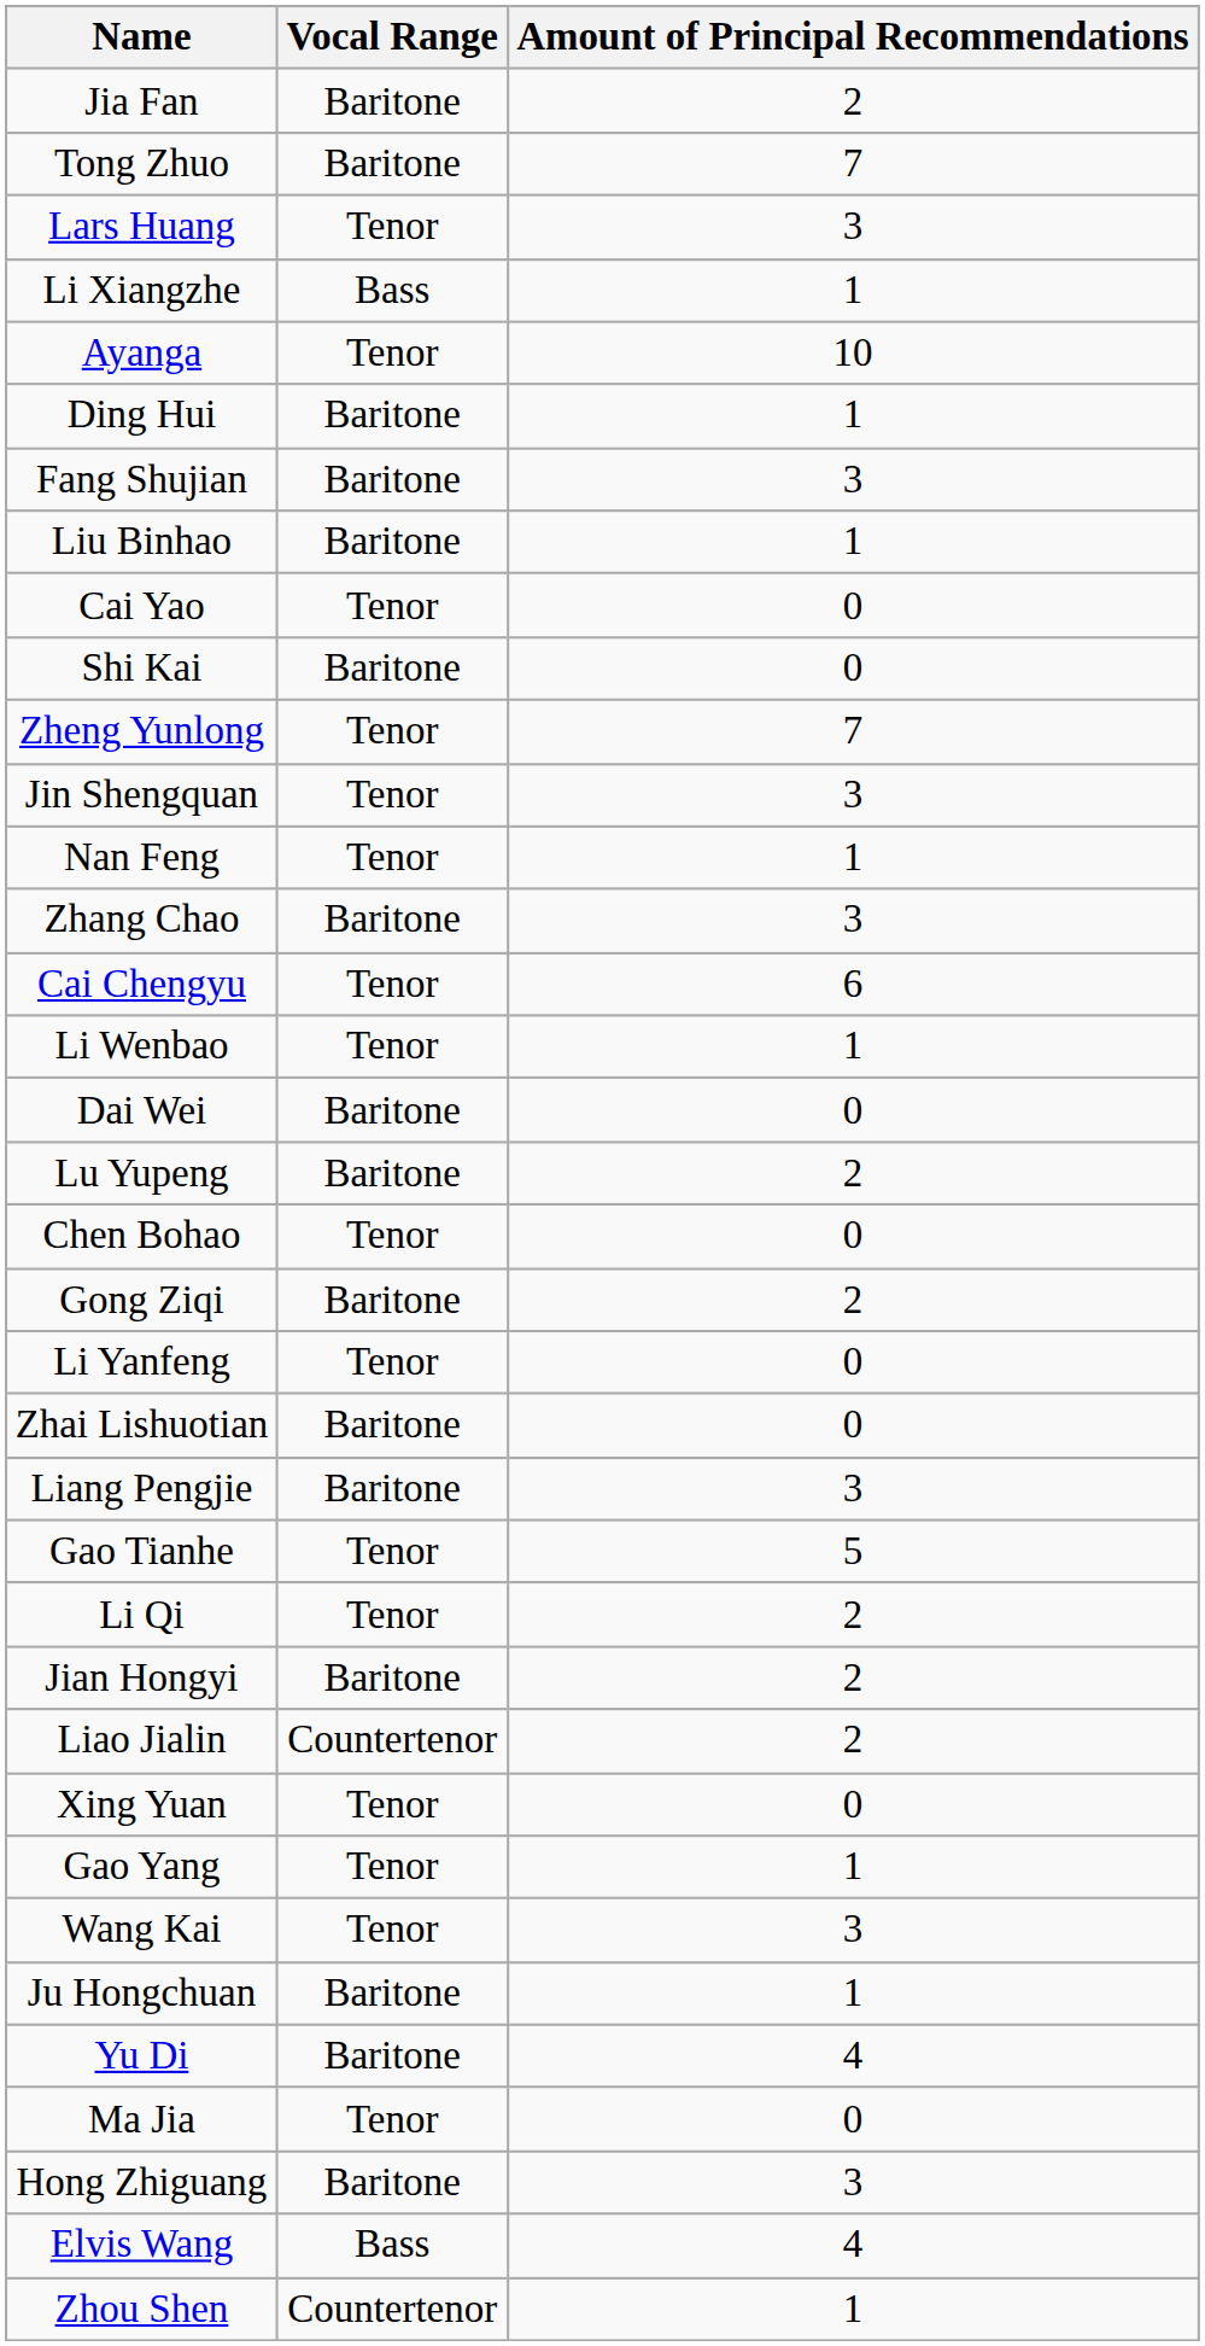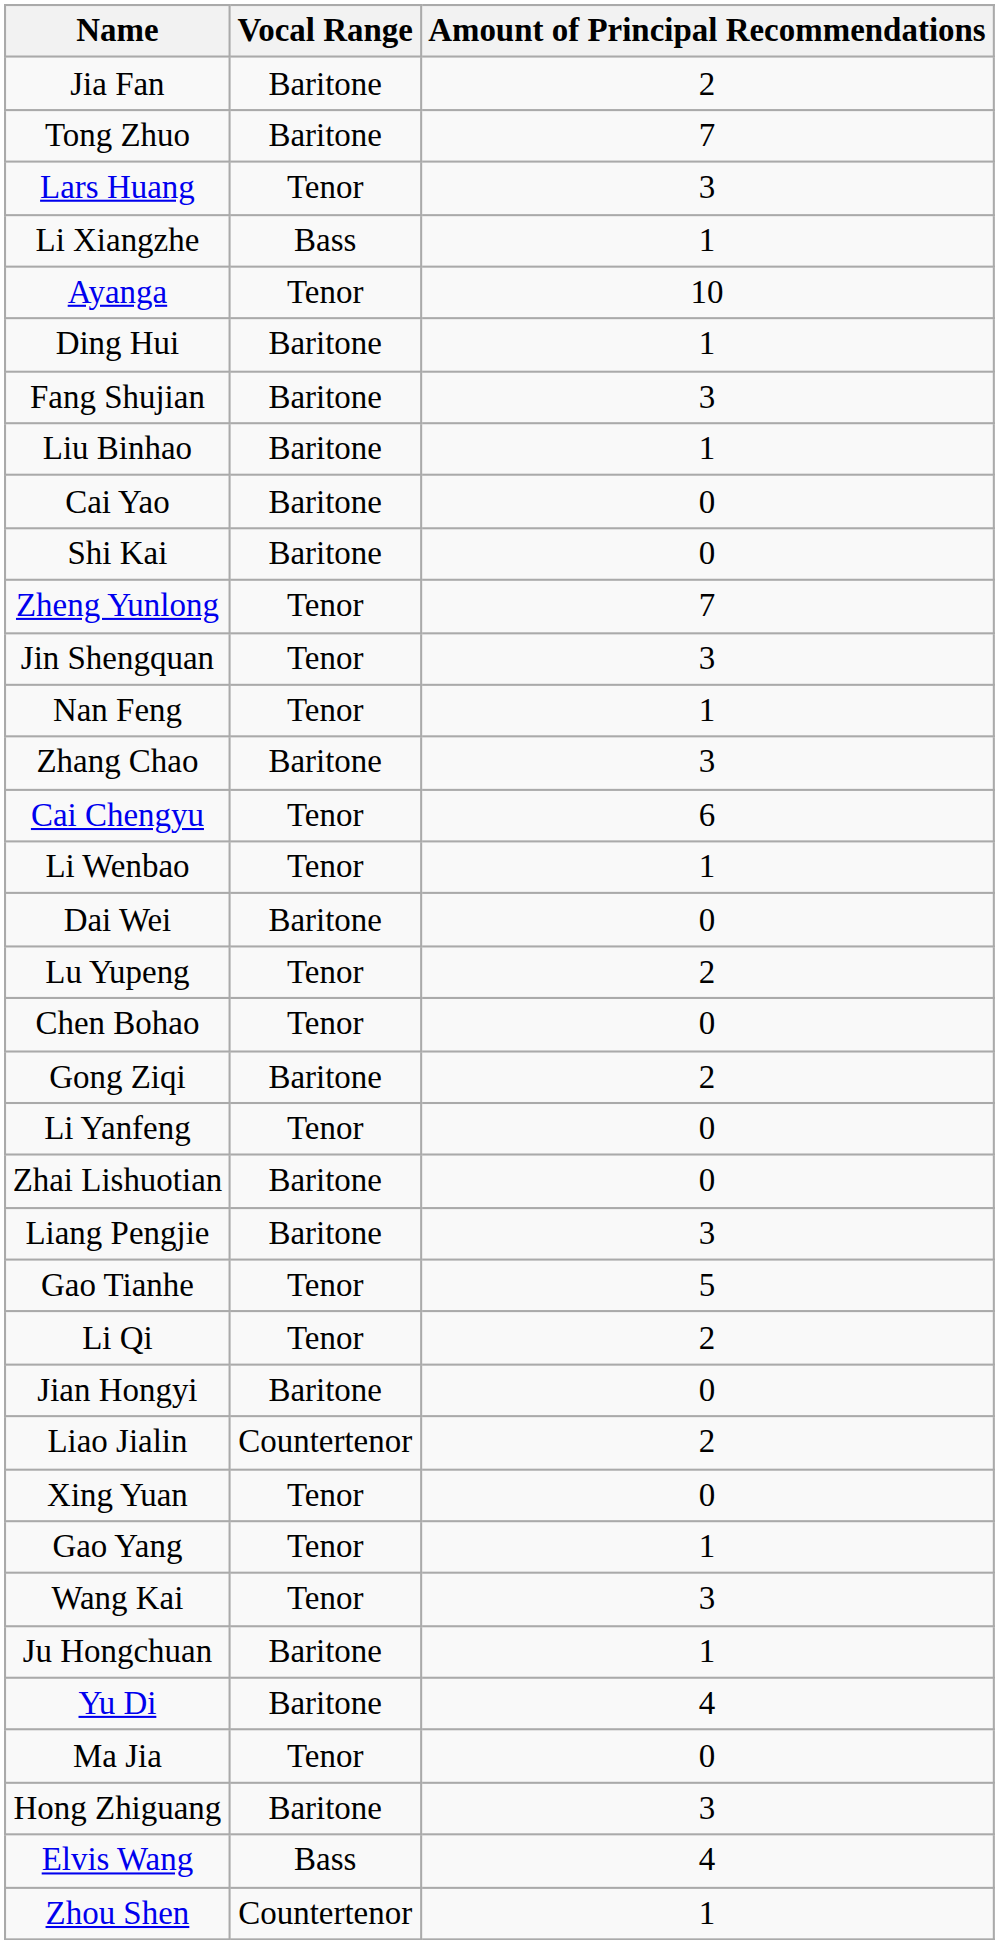 <table class="wikitable sortable mw-collapsible mw-collapsed" style="text-align:center">
 <tr>
 <th>Name</th>
 <th>Vocal Range</th>
 <th>Amount of Principal Recommendations</th>
 </tr>
 <tr>
 <td>Jia Fan</td>
 <td>Baritone</td>
 <td>2</td>
 </tr>
 <tr>
 <td>Tong Zhuo</td>
 <td>Baritone</td>
 <td>7</td>
 </tr>
 <tr>
 <td><a href='#'>Lars Huang</a></td>
 <td>Tenor</td>
 <td>3</td>
 </tr>
 <tr>
 <td>Li Xiangzhe</td>
 <td>Bass</td>
 <td>1</td>
 </tr>
 <tr>
 <td><a href='#'>Ayanga</a></td>
 <td>Tenor</td>
 <td>10</td>
 </tr>
 <tr>
 <td>Ding Hui</td>
 <td>Baritone</td>
 <td>1</td>
 </tr>
 <tr>
 <td>Fang Shujian</td>
 <td>Baritone</td>
 <td>3</td>
 </tr>
 <tr>
 <td>Liu Binhao</td>
 <td>Baritone</td>
 <td>1</td>
 </tr>
 <tr>
 <td>Cai Yao</td>
-<td>Tenor</td>
+<td>Baritone</td>
 <td>0</td>
 </tr>
 <tr>
 <td>Shi Kai</td>
 <td>Baritone</td>
 <td>0</td>
 </tr>
 <tr>
 <td><a href='#'>Zheng Yunlong</a></td>
 <td>Tenor</td>
 <td>7</td>
 </tr>
 <tr>
 <td>Jin Shengquan</td>
 <td>Tenor</td>
 <td>3</td>
 </tr>
 <tr>
 <td>Nan Feng</td>
 <td>Tenor</td>
 <td>1</td>
 </tr>
 <tr>
 <td>Zhang Chao</td>
 <td>Baritone</td>
 <td>3</td>
 </tr>
 <tr>
 <td><a href='#'>Cai Chengyu</a></td>
 <td>Tenor</td>
 <td>6</td>
 </tr>
 <tr>
 <td>Li Wenbao</td>
 <td>Tenor</td>
 <td>1</td>
 </tr>
 <tr>
 <td>Dai Wei</td>
 <td>Baritone</td>
 <td>0</td>
 </tr>
 <tr>
 <td>Lu Yupeng</td>
-<td>Baritone</td>
+<td>Tenor</td>
 <td>2</td>
 </tr>
 <tr>
 <td>Chen Bohao</td>
 <td>Tenor</td>
 <td>0</td>
 </tr>
 <tr>
 <td>Gong Ziqi</td>
 <td>Baritone</td>
 <td>2</td>
 </tr>
 <tr>
 <td>Li Yanfeng</td>
 <td>Tenor</td>
 <td>0</td>
 </tr>
 <tr>
 <td>Zhai Lishuotian</td>
 <td>Baritone</td>
 <td>0</td>
 </tr>
 <tr>
 <td>Liang Pengjie</td>
 <td>Baritone</td>
 <td>3</td>
 </tr>
 <tr>
 <td>Gao Tianhe</td>
 <td>Tenor</td>
 <td>5</td>
 </tr>
 <tr>
 <td>Li Qi</td>
 <td>Tenor</td>
 <td>2</td>
 </tr>
 <tr>
 <td>Jian Hongyi</td>
 <td>Baritone</td>
-<td>2</td>
+<td>0</td>
 </tr>
 <tr>
 <td>Liao Jialin</td>
 <td>Countertenor</td>
 <td>2</td>
 </tr>
 <tr>
 <td>Xing Yuan</td>
 <td>Tenor</td>
 <td>0</td>
 </tr>
 <tr>
 <td>Gao Yang</td>
 <td>Tenor</td>
 <td>1</td>
 </tr>
 <tr>
 <td>Wang Kai</td>
 <td>Tenor</td>
 <td>3</td>
 </tr>
 <tr>
 <td>Ju Hongchuan</td>
 <td>Baritone</td>
 <td>1</td>
 </tr>
 <tr>
 <td><a href='#'>Yu Di</a></td>
 <td>Baritone</td>
 <td>4</td>
 </tr>
 <tr>
 <td>Ma Jia</td>
 <td>Tenor</td>
 <td>0</td>
 </tr>
 <tr>
 <td>Hong Zhiguang</td>
 <td>Baritone</td>
 <td>3</td>
 </tr>
 <tr>
 <td><a href='#'>Elvis Wang</a></td>
 <td>Bass</td>
 <td>4</td>
 </tr>
 <tr>
 <td><a href='#'>Zhou Shen</a></td>
 <td>Countertenor</td>
 <td>1</td>
 </tr>
 </table>
